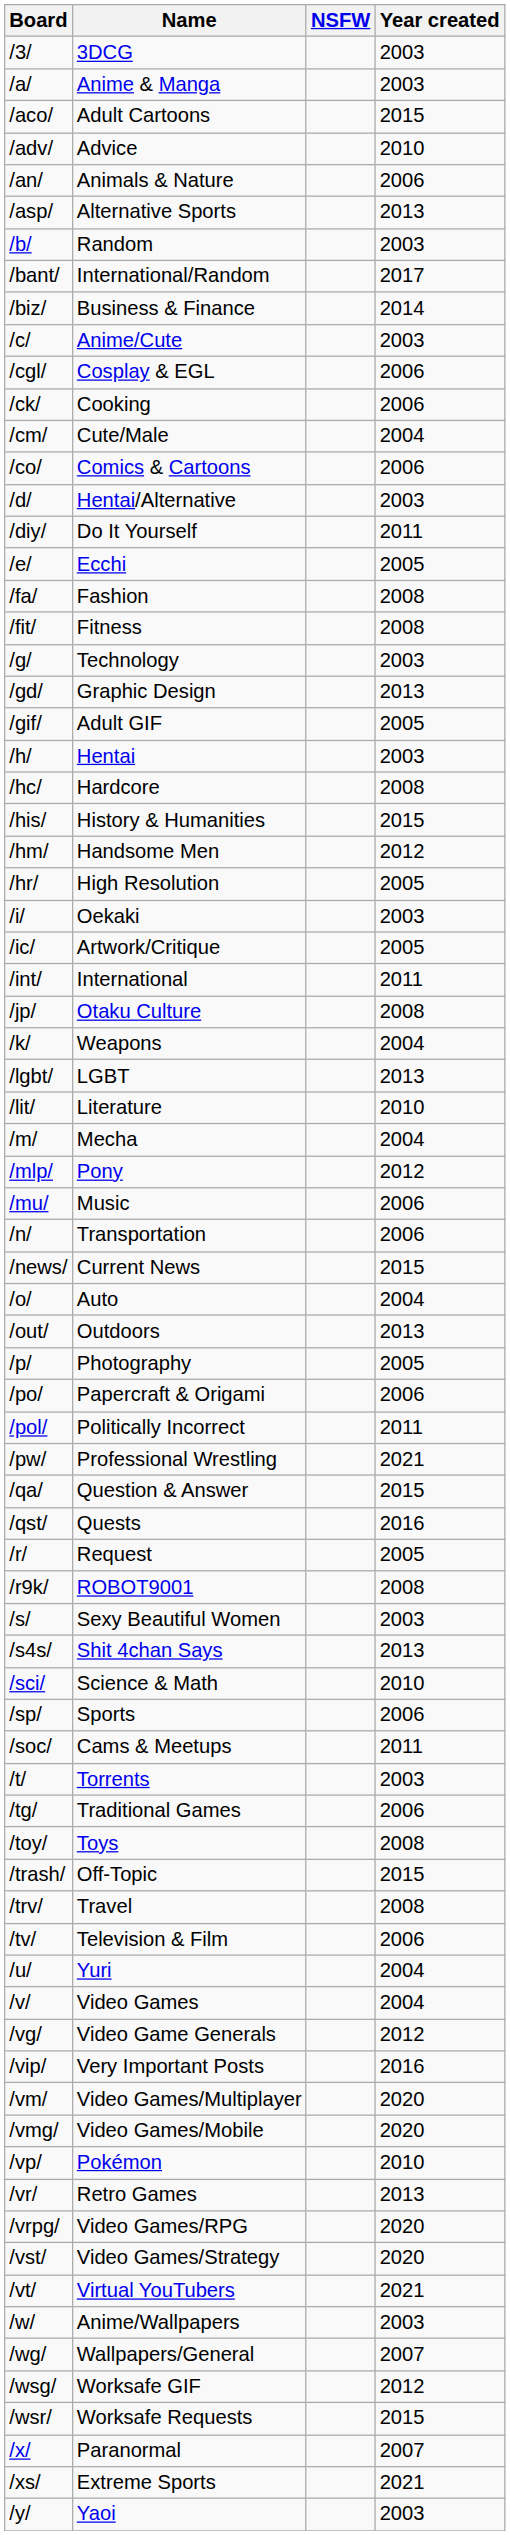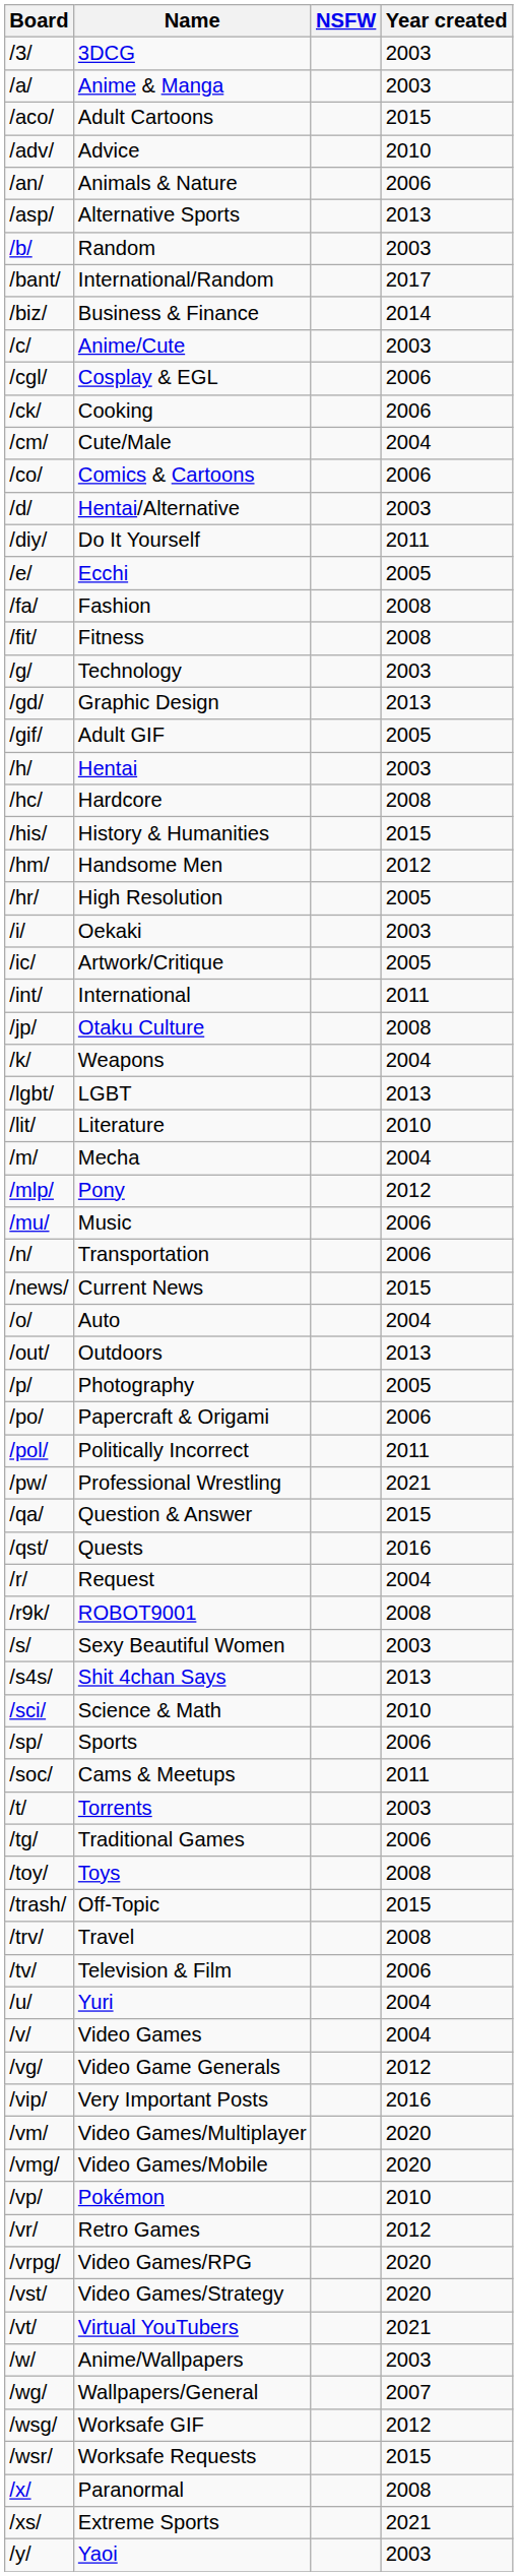 <table class="wikitable sortable collapsible floatright">
 <tr>
 <th>Board</th>
 <th>Name</th>
 <th><a href='#'>NSFW</a></th>
 <th>Year created</th>
 </tr>
 <tr>
 <td>/3/</td>
 <td><a href='#'>3DCG</a></td>
 <td></td>
 <td>2003</td>
 </tr>
 <tr>
 <td>/a/</td>
 <td><a href='#'>Anime</a> & <a href='#'>Manga</a></td>
 <td></td>
 <td>2003</td>
 </tr>
 <tr>
 <td>/aco/</td>
 <td>Adult Cartoons</td>
 <td></td>
 <td>2015</td>
 </tr>
 <tr>
 <td>/adv/</td>
 <td>Advice</td>
 <td></td>
 <td>2010</td>
 </tr>
 <tr>
 <td>/an/</td>
 <td>Animals & Nature</td>
 <td></td>
 <td>2006</td>
 </tr>
 <tr>
 <td>/asp/</td>
 <td>Alternative Sports</td>
 <td></td>
 <td>2013</td>
 </tr>
 <tr>
 <td><a href='#'>/b/</a></td>
 <td>Random</td>
 <td></td>
 <td>2003</td>
 </tr>
 <tr>
 <td>/bant/</td>
 <td>International/Random</td>
 <td></td>
 <td>2017</td>
 </tr>
 <tr>
 <td>/biz/</td>
 <td>Business & Finance</td>
 <td></td>
 <td>2014</td>
 </tr>
 <tr>
 <td>/c/</td>
 <td><a href='#'>Anime/Cute</a></td>
 <td></td>
 <td>2003</td>
 </tr>
 <tr>
 <td>/cgl/</td>
 <td><a href='#'>Cosplay</a> & EGL</td>
 <td></td>
 <td>2006</td>
 </tr>
 <tr>
 <td>/ck/</td>
 <td>Cooking</td>
 <td></td>
 <td>2006</td>
 </tr>
 <tr>
 <td>/cm/</td>
 <td>Cute/Male</td>
 <td></td>
 <td>2004</td>
 </tr>
 <tr>
 <td>/co/</td>
 <td><a href='#'>Comics</a> & <a href='#'>Cartoons</a></td>
 <td></td>
 <td>2006</td>
 </tr>
 <tr>
 <td>/d/</td>
 <td><a href='#'>Hentai</a>/Alternative</td>
 <td></td>
 <td>2003</td>
 </tr>
 <tr>
 <td>/diy/</td>
 <td>Do It Yourself</td>
 <td></td>
 <td>2011</td>
 </tr>
 <tr>
 <td>/e/</td>
 <td><a href='#'>Ecchi</a></td>
 <td></td>
 <td>2005</td>
 </tr>
 <tr>
 <td>/fa/</td>
 <td>Fashion</td>
 <td></td>
 <td>2008</td>
 </tr>
 <tr>
 <td>/fit/</td>
 <td>Fitness</td>
 <td></td>
 <td>2008</td>
 </tr>
 <tr>
 <td>/g/</td>
 <td>Technology</td>
 <td></td>
 <td>2003</td>
 </tr>
 <tr>
 <td>/gd/</td>
 <td>Graphic Design</td>
 <td></td>
 <td>2013</td>
 </tr>
 <tr>
 <td>/gif/</td>
 <td>Adult GIF</td>
 <td></td>
 <td>2005</td>
 </tr>
 <tr>
 <td>/h/</td>
 <td><a href='#'>Hentai</a></td>
 <td></td>
 <td>2003</td>
 </tr>
 <tr>
 <td>/hc/</td>
 <td>Hardcore</td>
 <td></td>
 <td>2008</td>
 </tr>
 <tr>
 <td>/his/</td>
 <td>History & Humanities</td>
 <td></td>
 <td>2015</td>
 </tr>
 <tr>
 <td>/hm/</td>
 <td>Handsome Men</td>
 <td></td>
 <td>2012</td>
 </tr>
 <tr>
 <td>/hr/</td>
 <td>High Resolution</td>
 <td></td>
 <td>2005</td>
 </tr>
 <tr>
 <td>/i/</td>
 <td>Oekaki</td>
 <td></td>
 <td>2003</td>
 </tr>
 <tr>
 <td>/ic/</td>
 <td>Artwork/Critique</td>
 <td></td>
 <td>2005</td>
 </tr>
 <tr>
 <td>/int/</td>
 <td>International</td>
 <td></td>
 <td>2011</td>
 </tr>
 <tr>
 <td>/jp/</td>
 <td><a href='#'>Otaku Culture</a></td>
 <td></td>
 <td>2008</td>
 </tr>
 <tr>
 <td>/k/</td>
 <td>Weapons</td>
 <td></td>
 <td>2004</td>
 </tr>
 <tr>
 <td>/lgbt/</td>
 <td>LGBT</td>
 <td></td>
 <td>2013</td>
 </tr>
 <tr>
 <td>/lit/</td>
 <td>Literature</td>
 <td></td>
 <td>2010</td>
 </tr>
 <tr>
 <td>/m/</td>
 <td>Mecha</td>
 <td></td>
 <td>2004</td>
 </tr>
 <tr>
 <td><a href='#'>/mlp/</a></td>
 <td><a href='#'>Pony</a></td>
 <td></td>
 <td>2012</td>
 </tr>
 <tr>
 <td><a href='#'>/mu/</a></td>
 <td>Music</td>
 <td></td>
 <td>2006</td>
 </tr>
 <tr>
 <td>/n/</td>
 <td>Transportation</td>
 <td></td>
 <td>2006</td>
 </tr>
 <tr>
 <td>/news/</td>
 <td>Current News</td>
 <td></td>
 <td>2015</td>
 </tr>
 <tr>
 <td>/o/</td>
 <td>Auto</td>
 <td></td>
 <td>2004</td>
 </tr>
 <tr>
 <td>/out/</td>
 <td>Outdoors</td>
 <td></td>
 <td>2013</td>
 </tr>
 <tr>
 <td>/p/</td>
 <td>Photography</td>
 <td></td>
 <td>2005</td>
 </tr>
 <tr>
 <td>/po/</td>
 <td>Papercraft & Origami</td>
 <td></td>
 <td>2006</td>
 </tr>
 <tr>
 <td><a href='#'>/pol/</a></td>
 <td>Politically Incorrect</td>
 <td></td>
 <td>2011</td>
 </tr>
 <tr>
 <td>/pw/</td>
 <td>Professional Wrestling</td>
 <td></td>
 <td>2021</td>
 </tr>
 <tr>
 <td>/qa/</td>
 <td>Question & Answer</td>
 <td></td>
 <td>2015</td>
 </tr>
 <tr>
 <td>/qst/</td>
 <td>Quests</td>
 <td></td>
 <td>2016</td>
 </tr>
 <tr>
 <td>/r/</td>
 <td>Request</td>
 <td></td>
-<td>2005</td>
+<td>2004</td>
 </tr>
 <tr>
 <td>/r9k/</td>
 <td><a href='#'>ROBOT9001</a></td>
 <td></td>
 <td>2008</td>
 </tr>
 <tr>
 <td>/s/</td>
 <td>Sexy Beautiful Women</td>
 <td></td>
 <td>2003</td>
 </tr>
 <tr>
 <td>/s4s/</td>
 <td><a href='#'>Shit 4chan Says</a></td>
 <td></td>
 <td>2013</td>
 </tr>
 <tr>
 <td><a href='#'>/sci/</a></td>
 <td>Science & Math</td>
 <td></td>
 <td>2010</td>
 </tr>
 <tr>
 <td>/sp/</td>
 <td>Sports</td>
 <td></td>
 <td>2006</td>
 </tr>
 <tr>
 <td>/soc/</td>
 <td>Cams & Meetups</td>
 <td></td>
 <td>2011</td>
 </tr>
 <tr>
 <td>/t/</td>
 <td><a href='#'>Torrents</a></td>
 <td></td>
 <td>2003</td>
 </tr>
 <tr>
 <td>/tg/</td>
 <td>Traditional Games</td>
 <td></td>
 <td>2006</td>
 </tr>
 <tr>
 <td>/toy/</td>
 <td><a href='#'>Toys</a></td>
 <td></td>
 <td>2008</td>
 </tr>
 <tr>
 <td>/trash/</td>
 <td>Off-Topic</td>
 <td></td>
 <td>2015</td>
 </tr>
 <tr>
 <td>/trv/</td>
 <td>Travel</td>
 <td></td>
 <td>2008</td>
 </tr>
 <tr>
 <td>/tv/</td>
 <td>Television & Film</td>
 <td></td>
 <td>2006</td>
 </tr>
 <tr>
 <td>/u/</td>
 <td><a href='#'>Yuri</a></td>
 <td></td>
 <td>2004</td>
 </tr>
 <tr>
 <td>/v/</td>
 <td>Video Games</td>
 <td></td>
 <td>2004</td>
 </tr>
 <tr>
 <td>/vg/</td>
 <td>Video Game Generals</td>
 <td></td>
 <td>2012</td>
 </tr>
 <tr>
 <td>/vip/</td>
 <td>Very Important Posts</td>
 <td></td>
 <td>2016</td>
 </tr>
 <tr>
 <td>/vm/</td>
 <td>Video Games/Multiplayer</td>
 <td></td>
 <td>2020</td>
 </tr>
 <tr>
 <td>/vmg/</td>
 <td>Video Games/Mobile</td>
 <td></td>
 <td>2020</td>
 </tr>
 <tr>
 <td>/vp/</td>
 <td><a href='#'>Pokémon</a></td>
 <td></td>
 <td>2010</td>
 </tr>
 <tr>
 <td>/vr/</td>
 <td>Retro Games</td>
 <td></td>
-<td>2013</td>
+<td>2012</td>
 </tr>
 <tr>
 <td>/vrpg/</td>
 <td>Video Games/RPG</td>
 <td></td>
 <td>2020</td>
 </tr>
 <tr>
 <td>/vst/</td>
 <td>Video Games/Strategy</td>
 <td></td>
 <td>2020</td>
 </tr>
 <tr>
 <td>/vt/</td>
 <td><a href='#'>Virtual YouTubers</a></td>
 <td></td>
 <td>2021</td>
 </tr>
 <tr>
 <td>/w/</td>
 <td>Anime/Wallpapers</td>
 <td></td>
 <td>2003</td>
 </tr>
 <tr>
 <td>/wg/</td>
 <td>Wallpapers/General</td>
 <td></td>
 <td>2007</td>
 </tr>
 <tr>
 <td>/wsg/</td>
 <td>Worksafe GIF</td>
 <td></td>
 <td>2012</td>
 </tr>
 <tr>
 <td>/wsr/</td>
 <td>Worksafe Requests</td>
 <td></td>
 <td>2015</td>
 </tr>
 <tr>
 <td><a href='#'>/x/</a></td>
 <td>Paranormal</td>
 <td></td>
-<td>2007</td>
+<td>2008</td>
 </tr>
 <tr>
 <td>/xs/</td>
 <td>Extreme Sports</td>
 <td></td>
 <td>2021</td>
 </tr>
 <tr>
 <td>/y/</td>
 <td><a href='#'>Yaoi</a></td>
 <td></td>
 <td>2003</td>
 </tr>
 </table>
